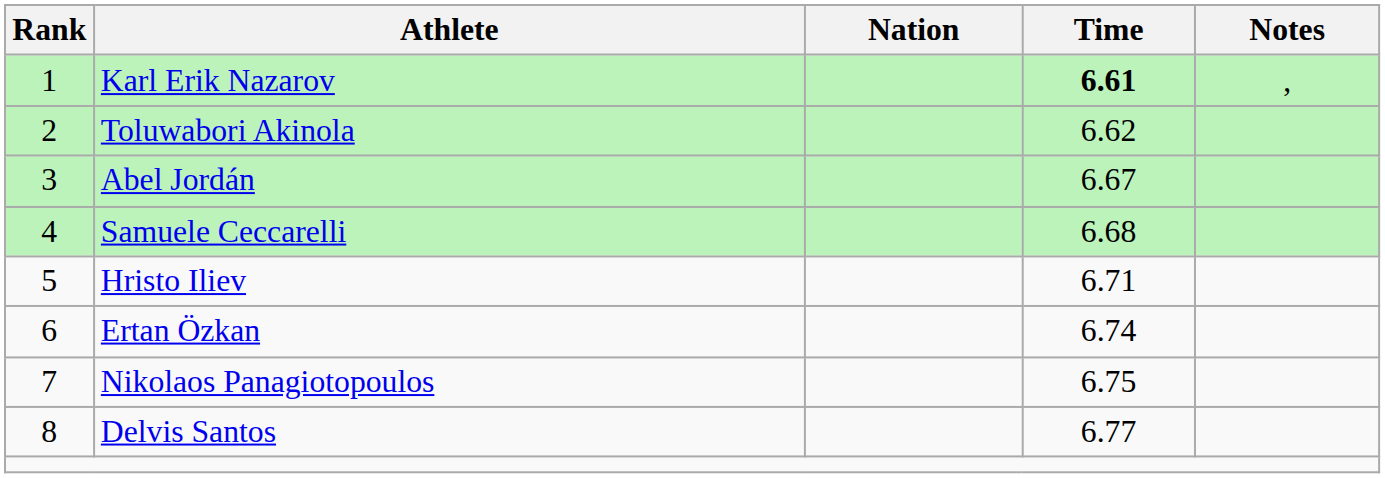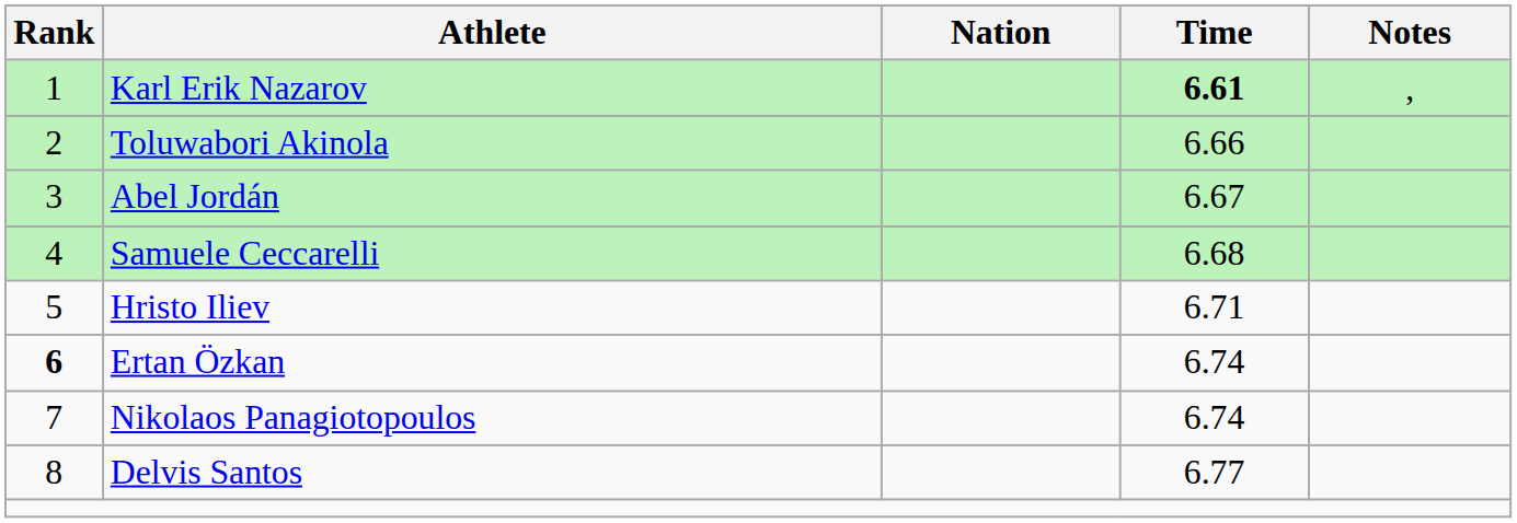 <table class="wikitable sortable" style="text-align:center;width: 55%;">
 <tr>
 <th scope="col" style="width: 10px;">Rank</th>
 <th scope="col">Athlete</th>
 <th scope="col">Nation</th>
 <th scope="col">Time</th>
 <th scope="col">Notes</th>
 </tr>
 <tr bgcolor=bbf3bb>
 <td>1</td>
 <td align=left><a href='#'>Karl Erik Nazarov</a></td>
 <td align=left></td>
 <td><strong>6.61</strong></td>
 <td>, </td>
 </tr>
 <tr bgcolor=bbf3bb>
 <td>2</td>
 <td align=left><a href='#'>Toluwabori Akinola</a></td>
 <td align=left></td>
-<td>6.62</td>
+<td>6.66</td>
 <td></td>
 </tr>
 <tr bgcolor=bbf3bb>
 <td>3</td>
 <td align=left><a href='#'>Abel Jordán</a></td>
 <td align=left></td>
 <td>6.67 </td>
 <td></td>
 </tr>
 <tr bgcolor=bbf3bb>
 <td>4</td>
 <td align=left><a href='#'>Samuele Ceccarelli</a></td>
 <td align=left></td>
 <td>6.68 </td>
 <td></td>
 </tr>
 <tr>
 <td>5</td>
 <td align=left><a href='#'>Hristo Iliev</a></td>
 <td align=left></td>
 <td>6.71</td>
 <td></td>
 </tr>
 <tr>
-<td>6</td>
+<td><strong>6</strong></td>
 <td align=left><a href='#'>Ertan Özkan</a></td>
 <td align=left></td>
 <td>6.74 </td>
 <td></td>
 </tr>
 <tr>
 <td>7</td>
 <td align=left><a href='#'>Nikolaos Panagiotopoulos</a></td>
 <td align=left></td>
-<td>6.75 </td>
+<td>6.74 </td>
 <td></td>
 </tr>
 <tr>
 <td>8</td>
 <td align=left><a href='#'>Delvis Santos</a></td>
 <td align=left></td>
 <td>6.77</td>
 <td></td>
 </tr>
 <tr class="sortbottom">
 <td colspan="5"></td>
 </tr>
 </table>
